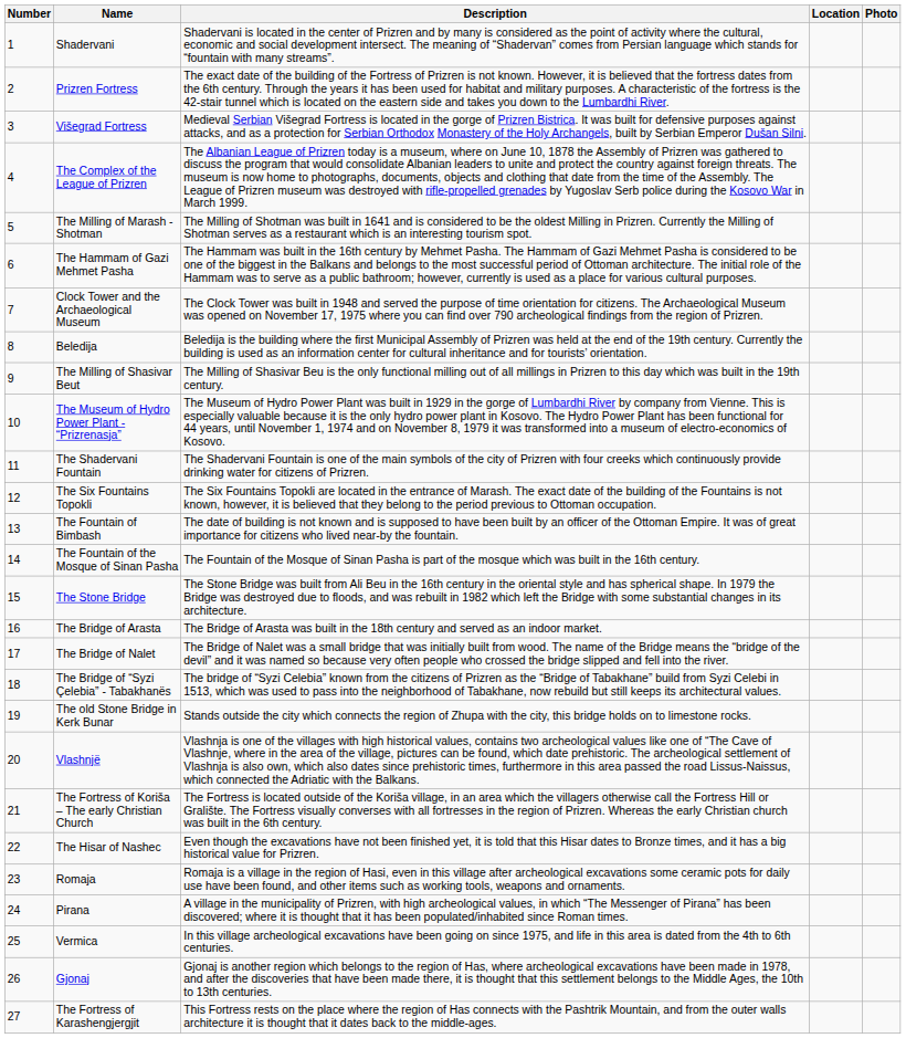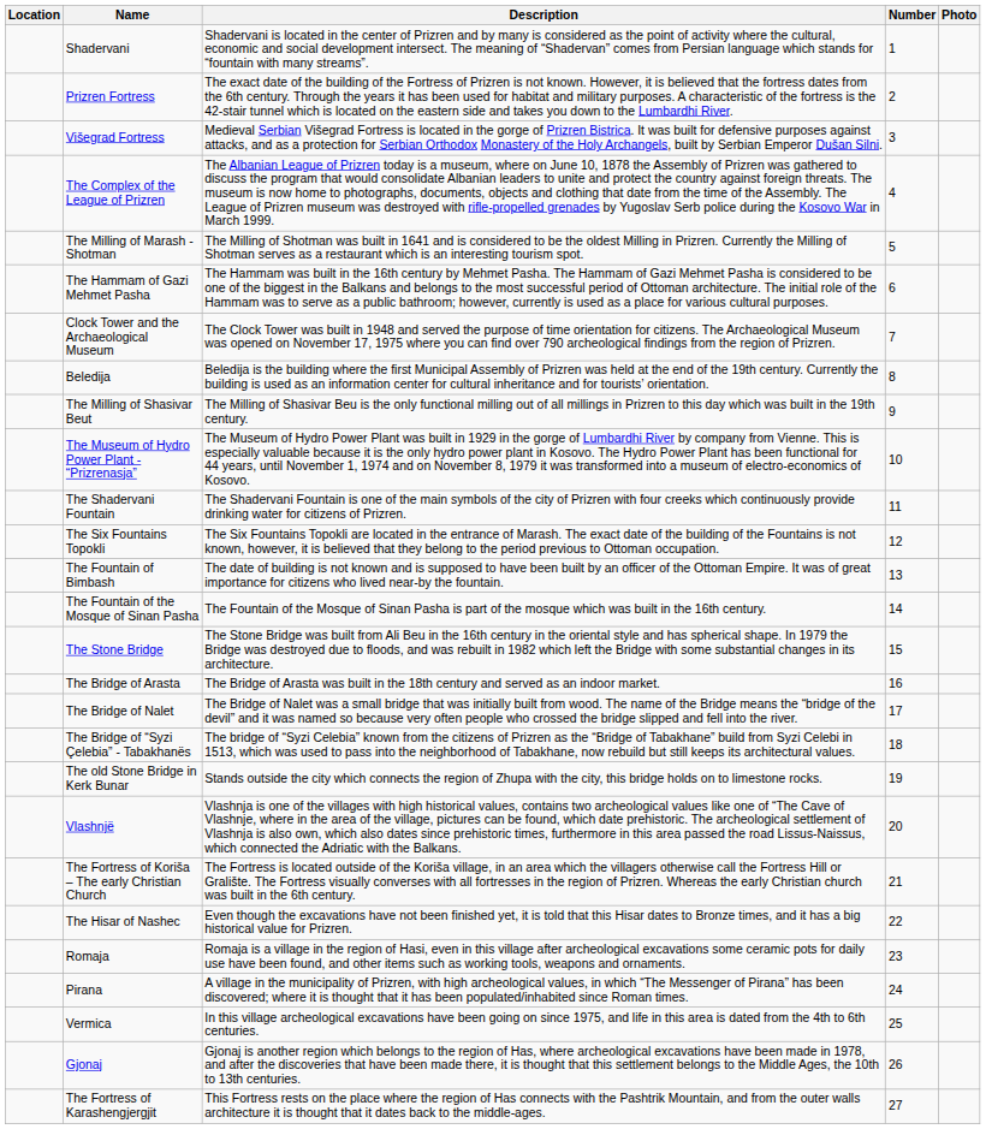 <table class="wikitable sortable">
 <tr>
-<th>Number</th>
+<th>Location</th>
 <th>Name</th>
 <th>Description</th>
-<th>Location</th>
+<th>Number</th>
 <th>Photo</th>
 </tr>
 <tr>
-<td>1</td>
+<td><small></small></td>
 <td>Shadervani</td>
 <td>Shadervani is located in the center of Prizren and by many is considered as the point of activity where the cultural, economic and social development intersect. The meaning of “Shadervan” comes from Persian language which stands for “fountain with many streams”.</td>
-<td><small></small></td>
+<td>1</td>
 <td></td>
 </tr>
 <tr>
-<td>2</td>
+<td><small></small></td>
 <td><a href='#'>Prizren Fortress</a></td>
 <td>The exact date of the building of the Fortress of Prizren is not known. However, it is believed that the fortress dates from the 6th century. Through the years it has been used for habitat and military purposes. A characteristic of the fortress is the 42-stair tunnel which is located on the eastern side and takes you down to the <a href='#'>Lumbardhi River</a>.</td>
-<td><small></small></td>
+<td>2</td>
 <td></td>
 </tr>
 <tr>
-<td>3</td>
+<td><small></small></td>
 <td><a href='#'>Višegrad Fortress</a></td>
 <td>Medieval <a href='#'>Serbian</a> Višegrad Fortress is located in the gorge of <a href='#'>Prizren Bistrica</a>. It was built for defensive purposes against attacks, and as a protection for <a href='#'>Serbian Orthodox</a> <a href='#'>Monastery of the Holy Archangels</a>, built by Serbian Emperor <a href='#'>Dušan Silni</a>.</td>
-<td><small></small></td>
+<td>3</td>
 <td></td>
 </tr>
 <tr>
-<td>4</td>
+<td><small></small></td>
 <td><a href='#'>The Complex of the League of Prizren</a></td>
 <td>The <a href='#'>Albanian League of Prizren</a> today is a museum, where on June 10, 1878 the Assembly of Prizren was gathered to discuss the program that would consolidate Albanian leaders to unite and protect the country against foreign threats. The museum is now home to photographs, documents, objects and clothing that date from the time of the Assembly. The League of Prizren museum was destroyed with <a href='#'>rifle-propelled grenades</a> by Yugoslav Serb police during the <a href='#'>Kosovo War</a> in March 1999.</td>
-<td><small></small></td>
+<td>4</td>
 <td></td>
 </tr>
 <tr>
-<td>5</td>
+<td><small></small></td>
 <td>The Milling of Marash - Shotman</td>
 <td>The Milling of Shotman was built in 1641 and is considered to be the oldest Milling in Prizren. Currently the Milling of Shotman serves as a restaurant which is an interesting tourism spot.</td>
-<td><small></small></td>
+<td>5</td>
 <td></td>
 </tr>
 <tr>
-<td>6</td>
+<td><small></small></td>
 <td>The Hammam of Gazi Mehmet Pasha</td>
 <td>The Hammam was built in the 16th century by Mehmet Pasha. The Hammam of Gazi Mehmet Pasha is considered to be one of the biggest in the Balkans and belongs to the most successful period of Ottoman architecture. The initial role of the Hammam was to serve as a public bathroom; however, currently is used as a place for various cultural purposes.</td>
-<td><small></small></td>
+<td>6</td>
 <td></td>
 </tr>
 <tr>
-<td>7</td>
+<td><small></small></td>
 <td>Clock Tower and the Archaeological Museum</td>
 <td>The Clock Tower was built in 1948 and served the purpose of time orientation for citizens. The Archaeological Museum was opened on November 17, 1975 where you can find over 790 archeological findings from the region of Prizren.</td>
-<td><small></small></td>
+<td>7</td>
 <td></td>
 </tr>
 <tr>
-<td>8</td>
+<td><small></small></td>
 <td>Beledija</td>
 <td>Beledija is the building where the first Municipal Assembly of Prizren was held at the end of the 19th century. Currently the building is used as an information center for cultural inheritance and for tourists’ orientation.</td>
-<td><small></small></td>
+<td>8</td>
 <td></td>
 </tr>
 <tr>
-<td>9</td>
+<td><small></small></td>
 <td>The Milling of Shasivar Beut</td>
 <td>The Milling of Shasivar Beu is the only functional milling out of all millings in Prizren to this day which was built in the 19th century.</td>
-<td><small></small></td>
+<td>9</td>
 <td></td>
 </tr>
 <tr>
-<td>10</td>
+<td><small></small></td>
 <td><a href='#'>The Museum of Hydro Power Plant - “Prizrenasja”</a></td>
 <td>The Museum of Hydro Power Plant was built in 1929 in the gorge of <a href='#'>Lumbardhi River</a> by company from Vienne. This is especially valuable because it is the only hydro power plant in Kosovo. The Hydro Power Plant has been functional for 44 years, until November 1, 1974 and on November 8, 1979 it was transformed into a museum of electro-economics of Kosovo.</td>
-<td><small></small></td>
+<td>10</td>
 <td></td>
 </tr>
 <tr>
-<td>11</td>
+<td><small></small></td>
 <td>The Shadervani Fountain</td>
 <td>The Shadervani Fountain is one of the main symbols of the city of Prizren with four creeks which continuously provide drinking water for citizens of Prizren.</td>
-<td><small></small></td>
+<td>11</td>
 <td></td>
 </tr>
 <tr>
-<td>12</td>
+<td><small></small></td>
 <td>The Six Fountains Topokli</td>
 <td>The Six Fountains Topokli are located in the entrance of Marash. The exact date of the building of the Fountains is not known, however, it is believed that they belong to the period previous to Ottoman occupation.</td>
-<td><small></small></td>
+<td>12</td>
 <td></td>
 </tr>
 <tr>
-<td>13</td>
+<td><small></small></td>
 <td>The Fountain of Bimbash</td>
 <td>The date of building is not known and is supposed to have been built by an officer of the Ottoman Empire. It was of great importance for citizens who lived near-by the fountain.</td>
-<td><small></small></td>
+<td>13</td>
 <td></td>
 </tr>
 <tr>
-<td>14</td>
+<td><small></small></td>
 <td>The Fountain of the Mosque of Sinan Pasha</td>
 <td>The Fountain of the Mosque of Sinan Pasha is part of the mosque which was built in the 16th century.</td>
-<td><small></small></td>
+<td>14</td>
 <td></td>
 </tr>
 <tr>
-<td>15</td>
+<td><small></small></td>
 <td><a href='#'>The Stone Bridge</a></td>
 <td>The Stone Bridge was built from Ali Beu in the 16th century in the oriental style and has spherical shape. In 1979 the Bridge was destroyed due to floods, and was rebuilt in 1982 which left the Bridge with some substantial changes in its architecture.</td>
-<td><small></small></td>
+<td>15</td>
 <td></td>
 </tr>
 <tr>
-<td>16</td>
+<td><small></small></td>
 <td>The Bridge of Arasta</td>
 <td>The Bridge of Arasta was built in the 18th century and served as an indoor market.</td>
-<td><small></small></td>
+<td>16</td>
 <td></td>
 </tr>
 <tr>
-<td>17</td>
+<td><small></small></td>
 <td>The Bridge of Nalet</td>
 <td>The Bridge of Nalet was a small bridge that was initially built from wood. The name of the Bridge means the “bridge of the devil” and it was named so because very often people who crossed the bridge slipped and fell into the river.</td>
-<td><small></small></td>
+<td>17</td>
 <td></td>
 </tr>
 <tr>
-<td>18</td>
+<td><small></small></td>
 <td>The Bridge of “Syzi Çelebia” - Tabakhanës</td>
 <td>The bridge of “Syzi Celebia” known from the citizens of Prizren as the “Bridge of Tabakhane” build from Syzi Celebi in 1513, which was used to pass into the neighborhood of Tabakhane, now rebuild but still keeps its architectural values.</td>
-<td><small></small></td>
+<td>18</td>
 <td></td>
 </tr>
 <tr>
-<td>19</td>
+<td><small></small></td>
 <td>The old Stone Bridge in Kerk Bunar</td>
 <td>Stands outside the city which connects the region of Zhupa with the city, this bridge holds on to limestone rocks.</td>
-<td><small></small></td>
+<td>19</td>
 <td></td>
 </tr>
 <tr>
-<td>20</td>
+<td><small></small></td>
 <td><a href='#'>Vlashnjë</a></td>
 <td>Vlashnja is one of the villages with high historical values, contains two archeological values like one of “The Cave of Vlashnje, where in the area of the village, pictures can be found, which date prehistoric. The archeological settlement of Vlashnja is also own, which also dates since prehistoric times, furthermore in this area passed the road Lissus-Naissus, which connected the Adriatic with the Balkans.</td>
-<td><small></small></td>
+<td>20</td>
 <td></td>
 </tr>
 <tr>
-<td>21</td>
+<td><small></small></td>
 <td>The Fortress of Koriša – The early Christian Church</td>
 <td>The Fortress is located outside of the Koriša village, in an area which the villagers otherwise call the Fortress Hill or Gralište. The Fortress visually converses with all fortresses in the region of Prizren. Whereas the early Christian church was built in the 6th century.</td>
-<td><small></small></td>
+<td>21</td>
 <td></td>
 </tr>
 <tr>
-<td>22</td>
+<td><small></small></td>
 <td>The Hisar of Nashec</td>
 <td>Even though the excavations have not been finished yet, it is told that this Hisar dates to Bronze times, and it has a big historical value for Prizren.</td>
-<td><small></small></td>
+<td>22</td>
 <td></td>
 </tr>
 <tr>
-<td>23</td>
+<td><small></small></td>
 <td>Romaja</td>
 <td>Romaja is a village in the region of Hasi, even in this village after archeological excavations some ceramic pots for daily use have been found, and other items such as working tools, weapons and ornaments.</td>
-<td><small></small></td>
+<td>23</td>
 <td></td>
 </tr>
 <tr>
-<td>24</td>
+<td><small></small></td>
 <td>Pirana</td>
 <td>A village in the municipality of Prizren, with high archeological values, in which “The Messenger of Pirana” has been discovered; where it is thought that it has been populated/inhabited since Roman times.</td>
-<td><small></small></td>
+<td>24</td>
 <td></td>
 </tr>
 <tr>
-<td>25</td>
+<td><small></small></td>
 <td>Vermica</td>
 <td>In this village archeological excavations have been going on since 1975, and life in this area is dated from the 4th to 6th centuries.</td>
-<td><small></small></td>
+<td>25</td>
 <td></td>
 </tr>
 <tr>
-<td>26</td>
+<td><small></small></td>
 <td><a href='#'>Gjonaj</a></td>
 <td>Gjonaj is another region which belongs to the region of Has, where archeological excavations have been made in 1978, and after the discoveries that have been made there, it is thought that this settlement belongs to the Middle Ages, the 10th to 13th centuries.</td>
-<td><small></small></td>
+<td>26</td>
 <td></td>
 </tr>
 <tr>
-<td>27</td>
+<td><small></small></td>
 <td>The Fortress of Karashengjergjit</td>
 <td>This Fortress rests on the place where the region of Has connects with the Pashtrik Mountain, and from the outer walls architecture it is thought that it dates back to the middle-ages.</td>
-<td><small></small></td>
+<td>27</td>
 <td></td>
 </tr>
 </table>
